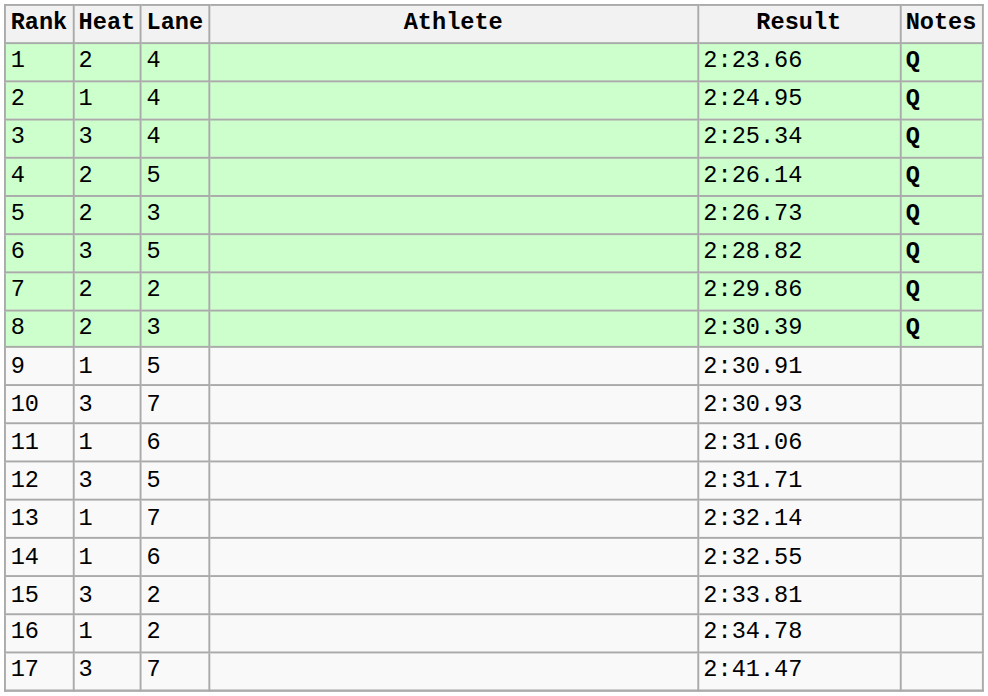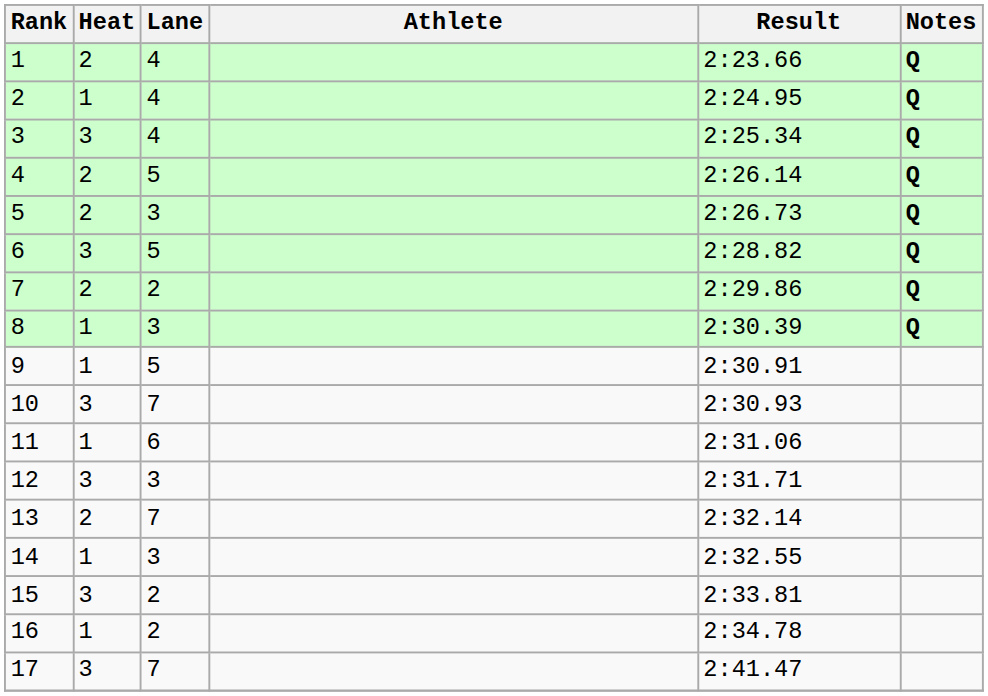 <table class="wikitable" style="font-size:95%" style="width:35em;" style="text-align:center">
 <tr>
 <th>Rank</th>
 <th>Heat</th>
 <th>Lane</th>
 <th width=250>Athlete</th>
 <th width=100>Result</th>
 <th>Notes</th>
 </tr>
 <tr bgcolor=ccffcc>
 <td>1</td>
 <td>2</td>
 <td>4</td>
 <td align=left></td>
 <td>2:23.66</td>
 <td><strong>Q</strong></td>
 </tr>
 <tr bgcolor=ccffcc>
 <td>2</td>
 <td>1</td>
 <td>4</td>
 <td align=left></td>
 <td>2:24.95</td>
 <td><strong>Q</strong></td>
 </tr>
 <tr bgcolor=ccffcc>
 <td>3</td>
 <td>3</td>
 <td>4</td>
 <td align=left></td>
 <td>2:25.34</td>
 <td><strong>Q</strong></td>
 </tr>
 <tr bgcolor=ccffcc>
 <td>4</td>
 <td>2</td>
 <td>5</td>
 <td align=left></td>
 <td>2:26.14</td>
 <td><strong>Q</strong></td>
 </tr>
 <tr bgcolor=ccffcc>
 <td>5</td>
 <td>2</td>
 <td>3</td>
 <td align=left></td>
 <td>2:26.73</td>
 <td><strong>Q</strong></td>
 </tr>
 <tr bgcolor=ccffcc>
 <td>6</td>
 <td>3</td>
 <td>5</td>
 <td align=left></td>
 <td>2:28.82</td>
 <td><strong>Q</strong></td>
 </tr>
 <tr bgcolor=ccffcc>
 <td>7</td>
 <td>2</td>
 <td>2</td>
 <td align=left></td>
 <td>2:29.86</td>
 <td><strong>Q</strong></td>
 </tr>
 <tr bgcolor=ccffcc>
 <td>8</td>
-<td>2</td>
+<td>1</td>
 <td>3</td>
 <td align=left></td>
 <td>2:30.39</td>
 <td><strong>Q</strong></td>
 </tr>
 <tr>
 <td>9</td>
 <td>1</td>
 <td>5</td>
 <td align=left></td>
 <td>2:30.91</td>
 <td></td>
 </tr>
 <tr>
 <td>10</td>
 <td>3</td>
 <td>7</td>
 <td align=left></td>
 <td>2:30.93</td>
 <td></td>
 </tr>
 <tr>
 <td>11</td>
 <td>1</td>
 <td>6</td>
 <td align=left></td>
 <td>2:31.06</td>
 <td></td>
 </tr>
 <tr>
 <td>12</td>
 <td>3</td>
-<td>5</td>
+<td>3</td>
 <td align=left></td>
 <td>2:31.71</td>
 <td></td>
 </tr>
 <tr>
 <td>13</td>
-<td>1</td>
+<td>2</td>
 <td>7</td>
 <td align=left></td>
 <td>2:32.14</td>
 <td></td>
 </tr>
 <tr>
 <td>14</td>
 <td>1</td>
-<td>6</td>
+<td>3</td>
 <td align=left></td>
 <td>2:32.55</td>
 <td></td>
 </tr>
 <tr>
 <td>15</td>
 <td>3</td>
 <td>2</td>
 <td align=left></td>
 <td>2:33.81</td>
 <td></td>
 </tr>
 <tr>
 <td>16</td>
 <td>1</td>
 <td>2</td>
 <td align=left></td>
 <td>2:34.78</td>
 <td></td>
 </tr>
 <tr>
 <td>17</td>
 <td>3</td>
 <td>7</td>
 <td align=left></td>
 <td>2:41.47</td>
 <td></td>
 </tr>
 <tr>
 </tr>
 </table>
